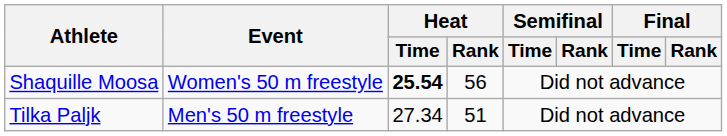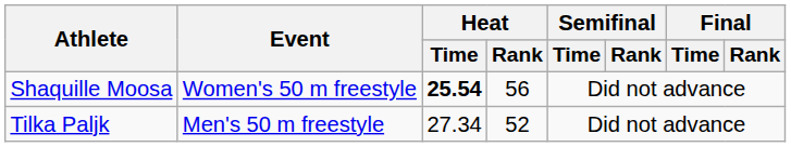 <table class=wikitable style="font-size:90%">
 <tr>
 <th rowspan="2">Athlete</th>
 <th rowspan="2">Event</th>
 <th colspan="2">Heat</th>
 <th colspan="2">Semifinal</th>
 <th colspan="2">Final</th>
 </tr>
 <tr style="font-size:95%">
 <th>Time</th>
 <th>Rank</th>
 <th>Time</th>
 <th>Rank</th>
 <th>Time</th>
 <th>Rank</th>
 </tr>
 <tr align=center>
 <td align=left><a href='#'>Shaquille Moosa</a></td>
 <td align=left><a href='#'>Women's 50 m freestyle</a></td>
 <td><strong>25.54</strong></td>
 <td>56</td>
 <td colspan="4">Did not advance</td>
 </tr>
 <tr align=center>
 <td align=left><a href='#'>Tilka Paljk</a></td>
 <td align=left><a href='#'>Men's 50 m freestyle</a></td>
 <td>27.34</td>
-<td>51</td>
+<td>52</td>
 <td colspan="4">Did not advance</td>
 </tr>
 </table>
